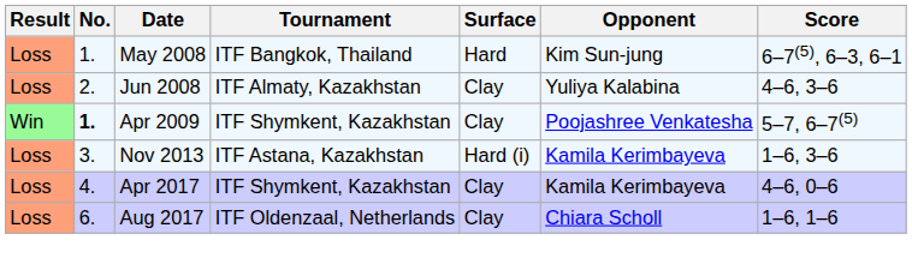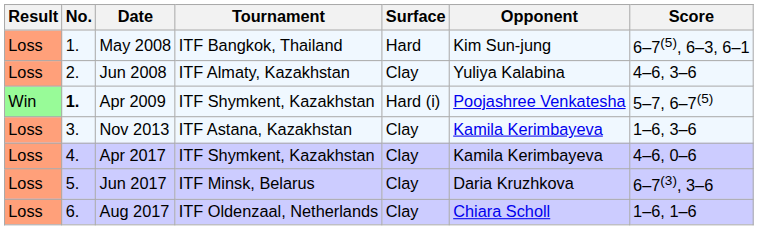 <table class="sortable wikitable">
 <tr>
 <th>Result</th>
 <th>No.</th>
 <th>Date</th>
 <th>Tournament</th>
 <th>Surface</th>
 <th>Opponent</th>
 <th class="unsortable">Score</th>
 </tr>
 <tr style="background:#f0f8ff;">
 <td bgcolor="FFA07A">Loss</td>
 <td>1.</td>
 <td>May 2008</td>
 <td>ITF Bangkok, Thailand</td>
 <td>Hard</td>
 <td> Kim Sun-jung</td>
 <td>6–7<sup>(5)</sup>, 6–3, 6–1</td>
 </tr>
 <tr style="background:#f0f8ff;">
 <td bgcolor="FFA07A">Loss</td>
 <td>2.</td>
 <td>Jun 2008</td>
 <td>ITF Almaty, Kazakhstan</td>
 <td>Clay</td>
 <td> Yuliya Kalabina</td>
 <td>4–6, 3–6</td>
 </tr>
 <tr style="background:#f0f8ff;">
 <td bgcolor="98FB98">Win</td>
 <td><strong>1.</strong></td>
 <td>Apr 2009</td>
 <td>ITF Shymkent, Kazakhstan</td>
-<td>Clay</td>
+<td>Hard (i)</td>
 <td> <a href='#'>Poojashree Venkatesha</a></td>
 <td>5–7, 6–7<sup>(5)</sup></td>
 </tr>
 <tr style="background:#f0f8ff;">
 <td bgcolor="FFA07A">Loss</td>
 <td>3.</td>
 <td>Nov 2013</td>
 <td>ITF Astana, Kazakhstan</td>
-<td>Hard (i)</td>
+<td>Clay</td>
 <td> <a href='#'>Kamila Kerimbayeva</a></td>
 <td>1–6, 3–6</td>
 </tr>
 <tr style="background:#ccccff;">
 <td bgcolor="FFA07A">Loss</td>
 <td>4.</td>
 <td>Apr 2017</td>
 <td>ITF Shymkent, Kazakhstan</td>
 <td>Clay</td>
 <td> Kamila Kerimbayeva</td>
 <td>4–6, 0–6</td>
 </tr>
 <tr style="background:#ccccff;">
 <td bgcolor="FFA07A">Loss</td>
+<td>5.</td>
+<td>Jun 2017</td>
+<td>ITF Minsk, Belarus</td>
+<td>Clay</td>
+<td> Daria Kruzhkova</td>
+<td>6–7<sup>(3)</sup>, 3–6</td>
+</tr>
+<tr style="background:#ccccff;">
+<td bgcolor="FFA07A">Loss</td>
 <td>6.</td>
 <td>Aug 2017</td>
 <td>ITF Oldenzaal, Netherlands</td>
 <td>Clay</td>
 <td> <a href='#'>Chiara Scholl</a></td>
 <td>1–6, 1–6</td>
 </tr>
 </table>
